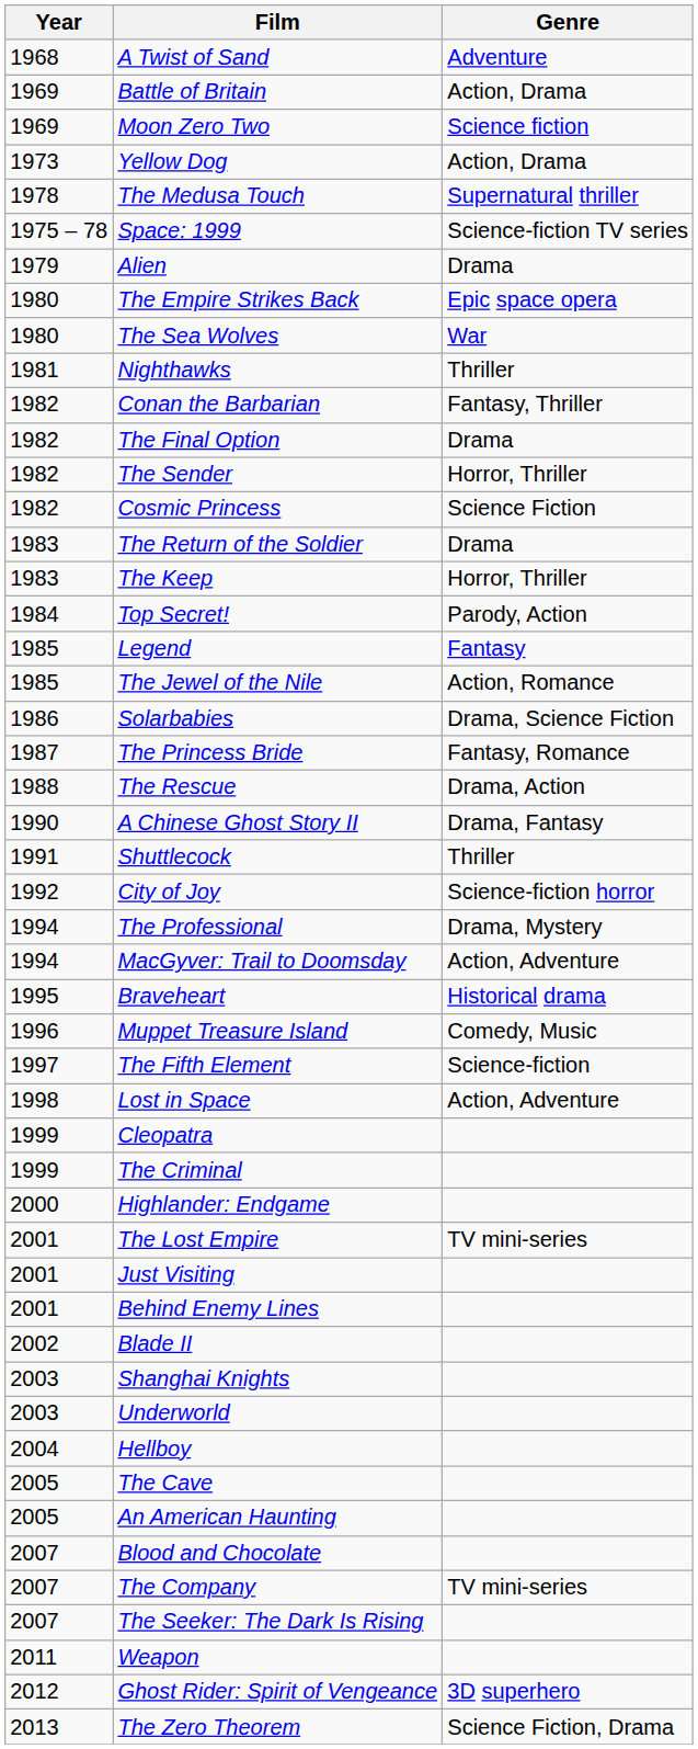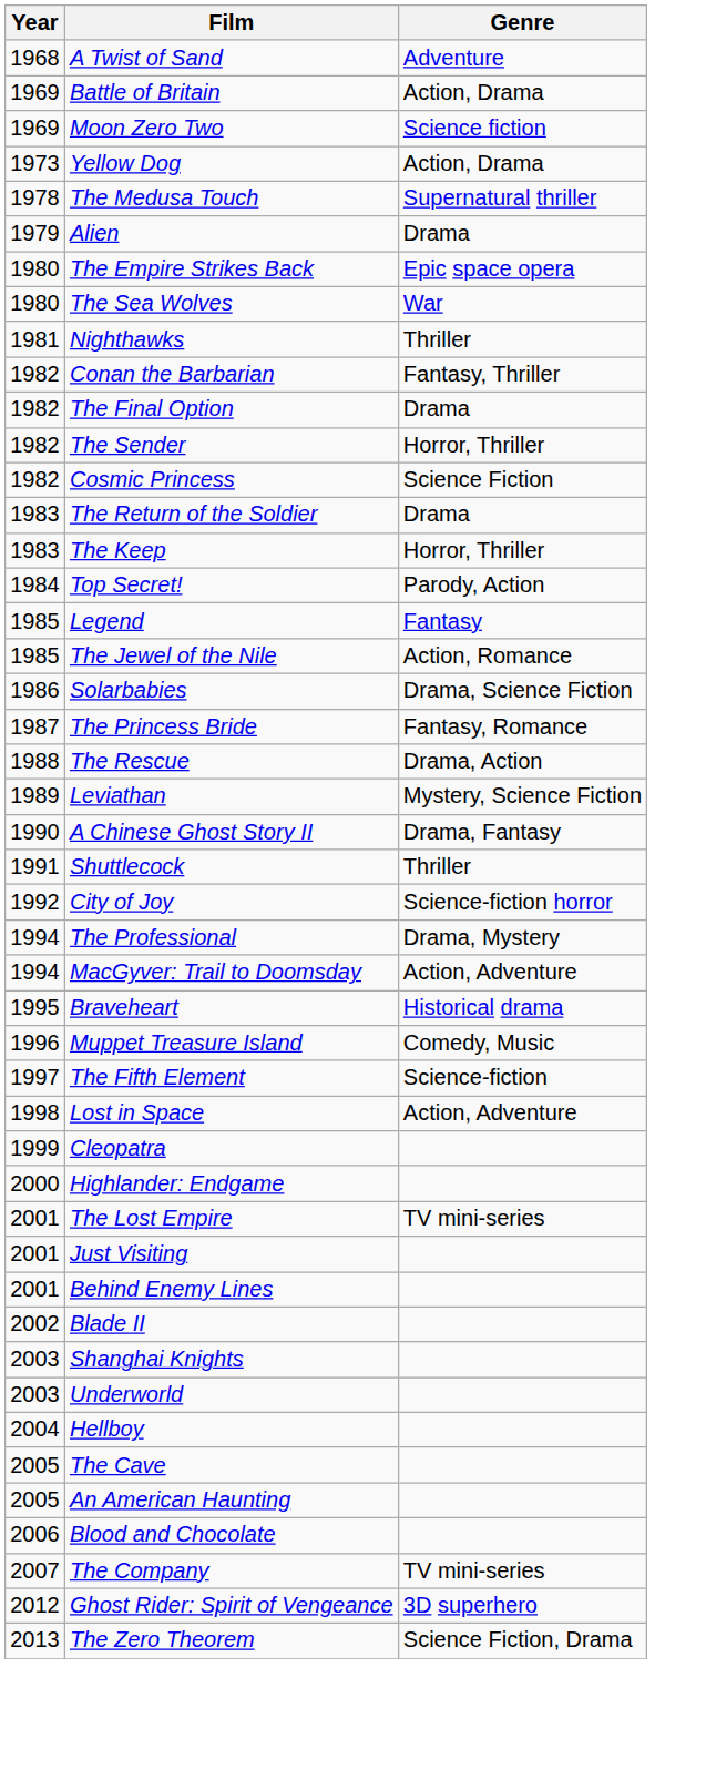 <table class="wikitable">
 <tr>
 <th>Year</th>
 <th>Film</th>
 <th>Genre</th>
 </tr>
 <tr>
 <td>1968</td>
 <td><em><a href='#'>A Twist of Sand</a></em></td>
 <td><a href='#'>Adventure</a></td>
 </tr>
 <tr>
 <td>1969</td>
 <td><em><a href='#'>Battle of Britain</a></em></td>
 <td>Action, Drama</td>
 </tr>
 <tr>
 <td>1969</td>
 <td><em><a href='#'>Moon Zero Two</a></em></td>
 <td><a href='#'>Science fiction</a></td>
 </tr>
 <tr>
 <td>1973</td>
 <td><em><a href='#'>Yellow Dog</a></em></td>
 <td>Action, Drama</td>
 </tr>
 <tr>
 <td>1978</td>
 <td><em><a href='#'>The Medusa Touch</a></em></td>
 <td><a href='#'>Supernatural</a> <a href='#'>thriller</a></td>
-</tr>
-<tr>
-<td>1975 – 78</td>
-<td><em><a href='#'>Space: 1999</a></em></td>
-<td>Science-fiction TV series</td>
 </tr>
 <tr>
 <td>1979</td>
 <td><em><a href='#'>Alien</a></em></td>
 <td>Drama</td>
 </tr>
 <tr>
 <td>1980</td>
 <td><em><a href='#'>The Empire Strikes Back</a></em></td>
 <td><a href='#'>Epic</a> <a href='#'>space opera</a></td>
 </tr>
 <tr>
 <td>1980</td>
 <td><em><a href='#'>The Sea Wolves</a></em></td>
 <td><a href='#'>War</a></td>
 </tr>
 <tr>
 <td>1981</td>
 <td><em><a href='#'>Nighthawks</a></em></td>
 <td>Thriller</td>
 </tr>
 <tr>
 <td>1982</td>
 <td><em><a href='#'>Conan the Barbarian</a></em></td>
 <td>Fantasy, Thriller</td>
 </tr>
 <tr>
 <td>1982</td>
 <td><em><a href='#'>The Final Option</a></em></td>
 <td>Drama</td>
 </tr>
 <tr>
 <td>1982</td>
 <td><em><a href='#'>The Sender</a></em></td>
 <td>Horror, Thriller</td>
 </tr>
 <tr>
 <td>1982</td>
 <td><em><a href='#'>Cosmic Princess</a></em></td>
 <td>Science Fiction</td>
 </tr>
 <tr>
 <td>1983</td>
 <td><em><a href='#'>The Return of the Soldier</a></em></td>
 <td>Drama</td>
 </tr>
 <tr>
 <td>1983</td>
 <td><em><a href='#'>The Keep</a></em></td>
 <td>Horror, Thriller</td>
 </tr>
 <tr>
 <td>1984</td>
 <td><em><a href='#'>Top Secret!</a></em></td>
 <td>Parody, Action</td>
 </tr>
 <tr>
 <td>1985</td>
 <td><em><a href='#'>Legend</a></em></td>
 <td><a href='#'>Fantasy</a></td>
 </tr>
 <tr>
 <td>1985</td>
 <td><em><a href='#'>The Jewel of the Nile</a></em></td>
 <td>Action, Romance</td>
 </tr>
 <tr>
 <td>1986</td>
 <td><em><a href='#'>Solarbabies</a></em></td>
 <td>Drama, Science Fiction</td>
 </tr>
 <tr>
 <td>1987</td>
 <td><em><a href='#'>The Princess Bride</a></em></td>
 <td>Fantasy, Romance</td>
 </tr>
 <tr>
 <td>1988</td>
 <td><em><a href='#'>The Rescue</a></em></td>
 <td>Drama, Action</td>
 </tr>
 <tr>
+<td>1989</td>
+<td><em><a href='#'>Leviathan</a></em></td>
+<td>Mystery, Science Fiction</td>
+</tr>
+<tr>
 <td>1990</td>
 <td><em><a href='#'>A Chinese Ghost Story II</a></em></td>
 <td>Drama, Fantasy</td>
 </tr>
 <tr>
 <td>1991</td>
 <td><em><a href='#'>Shuttlecock</a></em></td>
 <td>Thriller</td>
 </tr>
 <tr>
 <td>1992</td>
 <td><em><a href='#'>City of Joy</a></em></td>
 <td>Science-fiction <a href='#'>horror</a></td>
 </tr>
 <tr>
 <td>1994</td>
 <td><em><a href='#'>The Professional</a></em></td>
 <td>Drama, Mystery</td>
 </tr>
 <tr>
 <td>1994</td>
 <td><em><a href='#'>MacGyver: Trail to Doomsday</a></em></td>
 <td>Action, Adventure</td>
 </tr>
 <tr>
 <td>1995</td>
 <td><em><a href='#'>Braveheart</a></em></td>
 <td><a href='#'>Historical</a> <a href='#'>drama</a></td>
 </tr>
 <tr>
 <td>1996</td>
 <td><em><a href='#'>Muppet Treasure Island</a></em></td>
 <td>Comedy, Music</td>
 </tr>
 <tr>
 <td>1997</td>
 <td><em><a href='#'>The Fifth Element</a></em></td>
 <td>Science-fiction</td>
 </tr>
 <tr>
 <td>1998</td>
 <td><em><a href='#'>Lost in Space</a></em></td>
 <td>Action, Adventure</td>
 </tr>
 <tr>
 <td>1999</td>
 <td><em><a href='#'>Cleopatra</a></em></td>
-<td></td>
-</tr>
-<tr>
-<td>1999</td>
-<td><em><a href='#'>The Criminal</a></em></td>
 <td></td>
 </tr>
 <tr>
 <td>2000</td>
 <td><em><a href='#'>Highlander: Endgame</a></em></td>
 <td></td>
 </tr>
 <tr>
 <td>2001</td>
 <td><em><a href='#'>The Lost Empire</a></em></td>
 <td>TV mini-series</td>
 </tr>
 <tr>
 <td>2001</td>
 <td><em><a href='#'>Just Visiting</a></em></td>
 <td></td>
 </tr>
 <tr>
 <td>2001</td>
 <td><em><a href='#'>Behind Enemy Lines</a></em></td>
 <td></td>
 </tr>
 <tr>
 <td>2002</td>
 <td><em><a href='#'>Blade II</a></em></td>
 <td></td>
 </tr>
 <tr>
 <td>2003</td>
 <td><em><a href='#'>Shanghai Knights</a></em></td>
 <td></td>
 </tr>
 <tr>
 <td>2003</td>
 <td><em><a href='#'>Underworld</a></em></td>
 <td></td>
 </tr>
 <tr>
 <td>2004</td>
 <td><em><a href='#'>Hellboy</a></em></td>
 <td></td>
 </tr>
 <tr>
 <td>2005</td>
 <td><em><a href='#'>The Cave</a></em></td>
 <td></td>
 </tr>
 <tr>
 <td>2005</td>
 <td><em><a href='#'>An American Haunting</a></em></td>
 <td></td>
 </tr>
 <tr>
-<td>2007</td>
+<td>2006</td>
 <td><em><a href='#'>Blood and Chocolate</a></em></td>
 <td></td>
 </tr>
 <tr>
 <td>2007</td>
 <td><em><a href='#'>The Company</a></em></td>
 <td>TV mini-series</td>
-</tr>
-<tr>
-<td>2007</td>
-<td><em><a href='#'>The Seeker: The Dark Is Rising</a></em></td>
-<td></td>
-</tr>
-<tr>
-<td>2011</td>
-<td><em><a href='#'>Weapon</a></em></td>
-<td></td>
 </tr>
 <tr>
 <td>2012</td>
 <td><em><a href='#'>Ghost Rider: Spirit of Vengeance</a></em></td>
 <td><a href='#'>3D</a> <a href='#'>superhero</a></td>
 </tr>
 <tr>
 <td>2013</td>
 <td><em><a href='#'>The Zero Theorem</a></em></td>
 <td>Science Fiction, Drama</td>
 </tr>
 </table>
